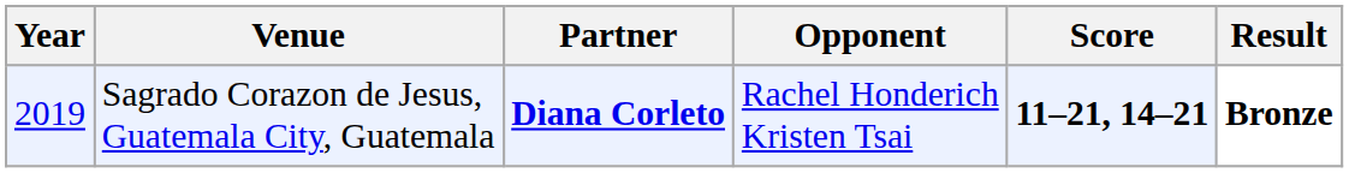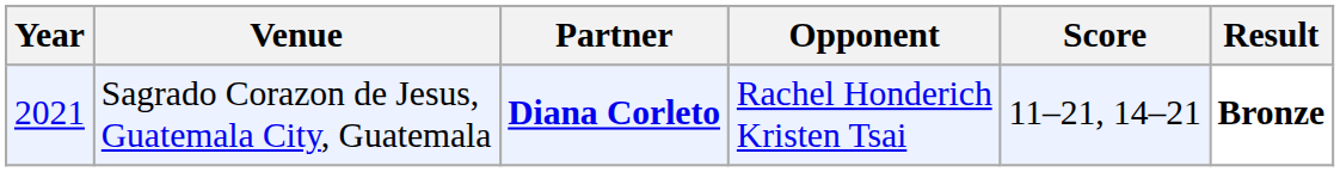 <table class="sortable wikitable" style="font-size: 90%;">
 <tr>
 <th>Year</th>
 <th>Venue</th>
 <th>Partner</th>
 <th>Opponent</th>
 <th>Score</th>
 <th>Result</th>
 </tr>
 <tr style="background:#ECF2FF">
-<td align="center"><a href='#'>2019</a></td>
+<td align="center"><a href='#'>2021</a></td>
 <td align="left">Sagrado Corazon de Jesus,<br><a href='#'>Guatemala City</a>, Guatemala</td>
 <td align="left"><strong> <a href='#'>Diana Corleto</a></strong></td>
 <td align="left"> <a href='#'>Rachel Honderich</a><br> <a href='#'>Kristen Tsai</a></td>
-<td align="left"><strong>11–21, 14–21</strong></td>
+<td align="left">11–21, 14–21</td>
 <td style="text-align:left; background:white"> <strong>Bronze</strong></td>
 </tr>
 </table>
